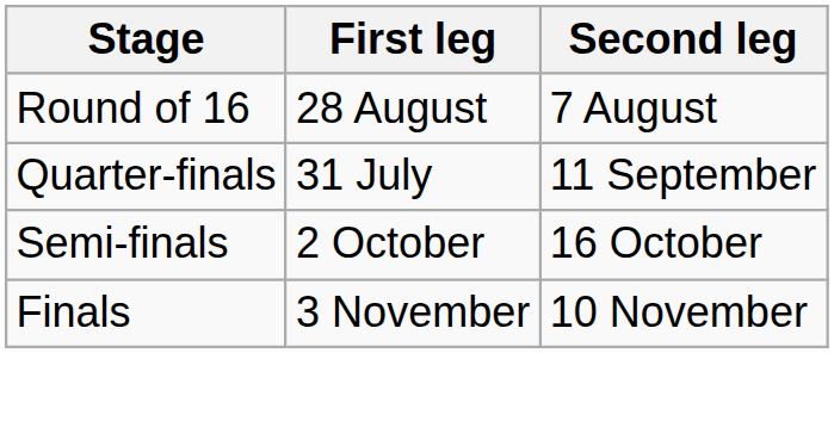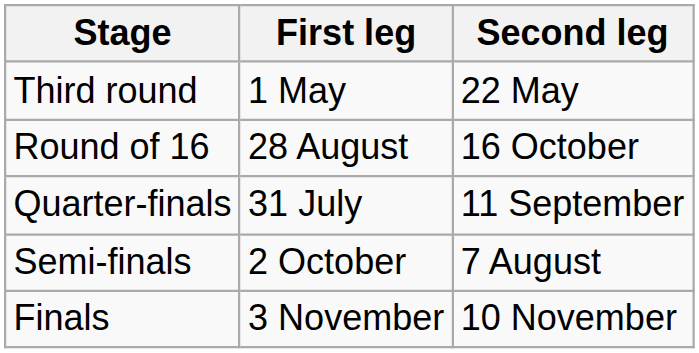 <table class="wikitable">
 <tr>
 <th>Stage</th>
 <th>First leg</th>
 <th>Second leg</th>
 </tr>
 <tr>
+<td>Third round</td>
+<td>1 May</td>
+<td>22 May</td>
+</tr>
+<tr>
 <td>Round of 16</td>
 <td>28 August</td>
-<td>7 August</td>
+<td>16 October</td>
 </tr>
 <tr>
 <td>Quarter-finals</td>
 <td>31 July</td>
 <td>11 September</td>
 </tr>
 <tr>
 <td>Semi-finals</td>
 <td>2 October</td>
-<td>16 October</td>
+<td>7 August</td>
 </tr>
 <tr>
 <td>Finals</td>
 <td>3 November</td>
 <td>10 November</td>
 </tr>
 </table>
